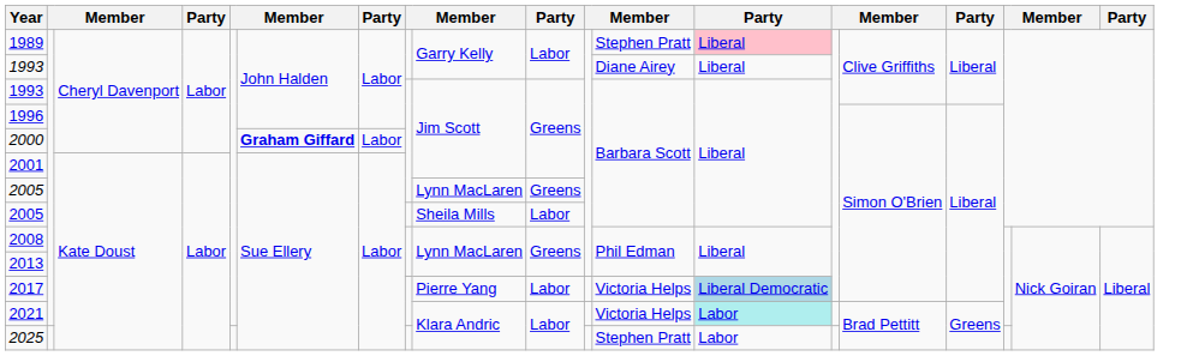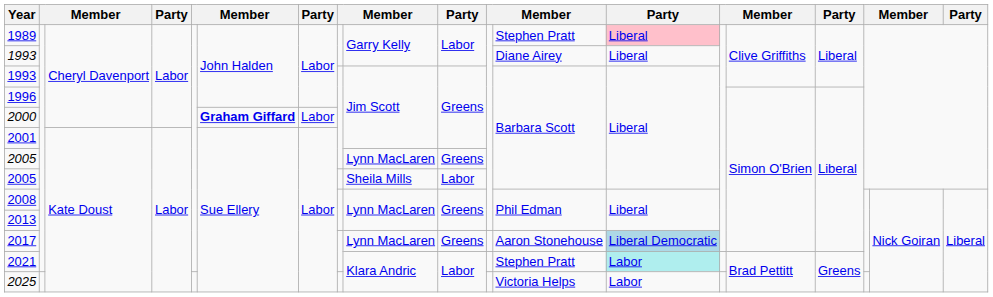 <table class=wikitable>
 <tr>
 <th>Year</th>
 <th colspan=2>Member</th>
 <th>Party</th>
 <th colspan=2>Member</th>
 <th>Party</th>
 <th colspan=2>Member</th>
 <th>Party</th>
 <th colspan=2>Member</th>
 <th>Party</th>
 <th colspan=2>Member</th>
 <th>Party</th>
 <th colspan=2>Member</th>
 <th>Party</th>
 </tr>
 <tr>
 <td><a href='#'>1989</a></td>
 <td rowspan=12 ></td>
 <td rowspan=5><a href='#'>Cheryl Davenport</a></td>
 <td rowspan=5><a href='#'>Labor</a></td>
 <td rowspan=12 ></td>
 <td rowspan=4><a href='#'>John Halden</a></td>
 <td rowspan=4><a href='#'>Labor</a></td>
 <td rowspan=2 ></td>
 <td rowspan=2><a href='#'>Garry Kelly</a></td>
 <td rowspan=2><a href='#'>Labor</a></td>
 <td rowspan=10 ></td>
 <td><a href='#'>Stephen Pratt</a></td>
 <td style="background: pink;"><a href='#'>Liberal</a></td>
 <td rowspan=11 ></td>
 <td rowspan=3><a href='#'>Clive Griffiths</a></td>
 <td rowspan=3><a href='#'>Liberal</a></td>
 <td colspan=3 rowspan=8></td>
 </tr>
 <tr>
 <td><em>1993</em></td>
 <td><a href='#'>Diane Airey</a></td>
 <td><a href='#'>Liberal</a></td>
 </tr>
 <tr>
 <td><a href='#'>1993</a></td>
 <td rowspan=5 ></td>
 <td rowspan=4><a href='#'>Jim Scott</a></td>
 <td rowspan=4><a href='#'>Greens</a></td>
 <td rowspan=6><a href='#'>Barbara Scott</a></td>
 <td rowspan=6><a href='#'>Liberal</a></td>
 </tr>
 <tr>
 <td><a href='#'>1996</a></td>
 <td rowspan=8><a href='#'>Simon O'Brien</a></td>
 <td rowspan=8><a href='#'>Liberal</a></td>
 </tr>
 <tr>
 <td><em>2000</em></td>
 <td><strong><a href='#'>Graham Giffard</a></strong></td>
 <td><a href='#'>Labor</a></td>
 </tr>
 <tr>
 <td><a href='#'>2001</a></td>
 <td rowspan="8"><a href='#'>Kate Doust</a></td>
 <td rowspan="8"><a href='#'>Labor</a></td>
 <td rowspan="8"><a href='#'>Sue Ellery</a></td>
 <td rowspan="8"><a href='#'>Labor</a></td>
 </tr>
 <tr>
 <td><em>2005</em></td>
 <td><a href='#'>Lynn MacLaren</a></td>
 <td><a href='#'>Greens</a></td>
 </tr>
 <tr>
 <td><a href='#'>2005</a></td>
 <td></td>
 <td><a href='#'>Sheila Mills</a></td>
 <td><a href='#'>Labor</a></td>
 </tr>
 <tr>
 <td><a href='#'>2008</a></td>
 <td rowspan=2 ></td>
 <td rowspan=2><a href='#'>Lynn MacLaren</a></td>
 <td rowspan=2><a href='#'>Greens</a></td>
 <td rowspan=2><a href='#'>Phil Edman</a></td>
 <td rowspan=2><a href='#'>Liberal</a></td>
 <td rowspan=4 ></td>
 <td rowspan="5"><a href='#'>Nick Goiran</a></td>
 <td rowspan="5"><a href='#'>Liberal</a></td>
 </tr>
 <tr>
 <td><a href='#'>2013</a></td>
 </tr>
 <tr>
 <td><a href='#'>2017</a></td>
 <td rowspan=2 ></td>
-<td><a href='#'>Pierre Yang</a></td>
-<td><a href='#'>Labor</a></td>
+<td><a href='#'>Lynn MacLaren</a></td>
+<td><a href='#'>Greens</a></td>
 <td></td>
-<td><a href='#'>Victoria Helps</a></td>
+<td><a href='#'>Aaron Stonehouse</a></td>
 <td style="background: lightblue;"><a href='#'>Liberal Democratic</a></td>
 </tr>
 <tr>
 <td><a href='#'>2021</a></td>
 <td rowspan="2"><a href='#'>Klara Andric</a></td>
 <td rowspan="2"><a href='#'>Labor</a></td>
 <td></td>
-<td><a href='#'>Victoria Helps</a></td>
+<td><a href='#'>Stephen Pratt</a></td>
 <td style="background: paleturquoise;"><a href='#'>Labor</a></td>
 <td></td>
 <td rowspan="2"><a href='#'>Brad Pettitt</a></td>
 <td rowspan="2"><a href='#'>Greens</a></td>
 </tr>
 <tr>
 <td><em>2025</em></td>
 <td></td>
 <td></td>
 <td></td>
 <td></td>
-<td><a href='#'>Stephen Pratt</a></td>
+<td><a href='#'>Victoria Helps</a></td>
 <td><a href='#'>Labor</a></td>
 <td></td>
 <td></td>
 </tr>
 </table>
